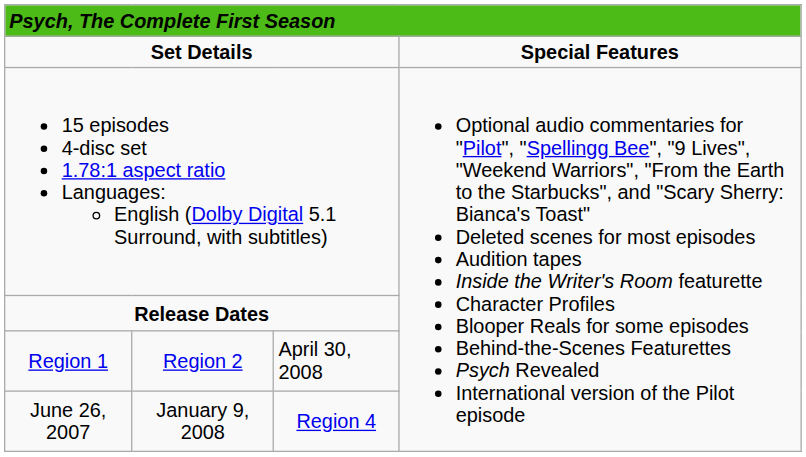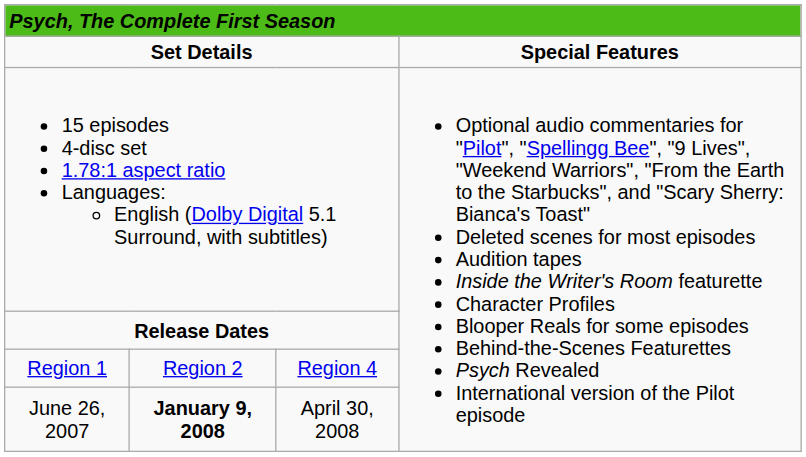 <table class="wikitable" style="font-size: 95%;">
 <tr style="background:#4CBB17">
 <td colspan="4"><strong><em>Psych, The Complete First Season</em></strong></td>
 </tr>
 <tr valign="top">
 <td style="text-align:center; width:400px;" colspan="3"><strong>Set Details</strong></td>
 <td style="width:300px; text-align:center;"><strong>Special Features</strong></td>
 </tr>
 <tr valign="top">
 <td colspan="3" style="text-align:left; width:400px;"><br><ul><li>15 episodes</li><li>4-disc set</li><li><a href='#'>1.78:1 aspect ratio</a></li><li>Languages:<ul><li>English (<a href='#'>Dolby Digital</a> 5.1 Surround, with subtitles)</li></ul></li></ul></td>
 <td rowspan="4" style="text-align:left; width:300px;"><br><ul><li>Optional audio commentaries for "<a href='#'>Pilot</a>", "<a href='#'>Spellingg Bee</a>", "9 Lives", "Weekend Warriors", "From the Earth to the Starbucks", and "Scary Sherry: Bianca's Toast"</li><li>Deleted scenes for most episodes</li><li>Audition tapes</li><li><em>Inside the Writer's Room</em> featurette</li><li>Character Profiles</li><li>Blooper Reals for some episodes</li><li>Behind-the-Scenes Featurettes</li><li><em>Psych</em> Revealed</li><li>International version of the Pilot episode</li></ul></td>
 </tr>
 <tr>
 <td colspan="3" style="text-align:center;"><strong>Release Dates</strong></td>
 </tr>
 <tr>
 <td style="text-align:center;"><a href='#'>Region 1</a></td>
 <td style="text-align:center;"><a href='#'>Region 2</a></td>
-<td>April 30, 2008</td>
+<td style="text-align:center;"><a href='#'>Region 4</a></td>
 </tr>
 <tr style="text-align:center;">
 <td>June 26, 2007</td>
-<td>January 9, 2008</td>
-<td style="text-align:center;"><a href='#'>Region 4</a></td>
+<td><strong>January 9, 2008</strong></td>
+<td>April 30, 2008</td>
 </tr>
 </table>
